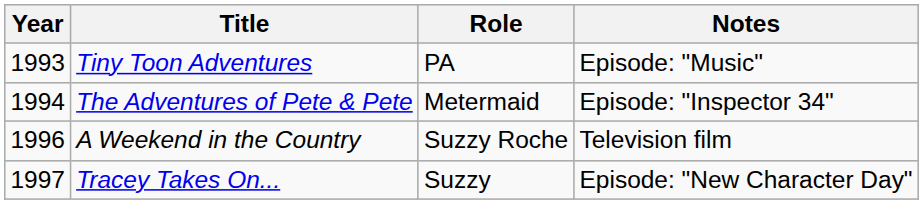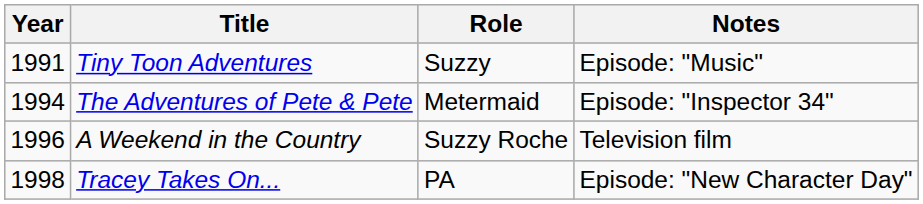 <table class="wikitable sortable">
 <tr>
 <th>Year</th>
 <th>Title</th>
 <th>Role</th>
 <th>Notes</th>
 </tr>
 <tr>
-<td>1993</td>
+<td>1991</td>
 <td><em><a href='#'>Tiny Toon Adventures</a></em></td>
-<td>PA</td>
+<td>Suzzy</td>
 <td>Episode: "Music"</td>
 </tr>
 <tr>
 <td>1994</td>
 <td><em><a href='#'>The Adventures of Pete & Pete</a></em></td>
 <td>Metermaid</td>
 <td>Episode: "Inspector 34"</td>
 </tr>
 <tr>
 <td>1996</td>
 <td><em>A Weekend in the Country</em></td>
 <td>Suzzy Roche</td>
 <td>Television film</td>
 </tr>
 <tr>
-<td>1997</td>
+<td>1998</td>
 <td><em><a href='#'>Tracey Takes On...</a></em></td>
-<td>Suzzy</td>
+<td>PA</td>
 <td>Episode: "New Character Day"</td>
 </tr>
 </table>
